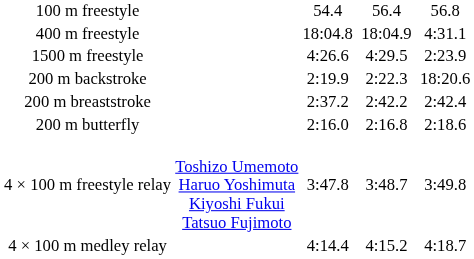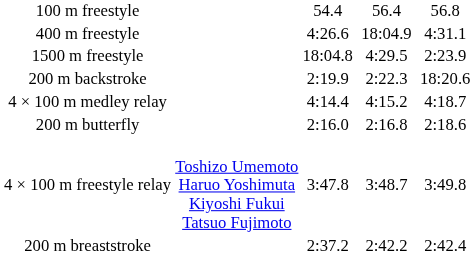 <table>
 <tr align="center">
 <td>100 m freestyle</td>
 <td></td>
 <td>54.4</td>
 <td></td>
 <td>56.4</td>
 <td></td>
 <td>56.8</td>
 </tr>
 <tr align="center">
 <td>400 m freestyle</td>
 <td></td>
-<td>18:04.8</td>
+<td>4:26.6</td>
 <td></td>
 <td>18:04.9</td>
 <td></td>
 <td>4:31.1</td>
 </tr>
 <tr align="center">
 <td>1500 m freestyle</td>
 <td></td>
-<td>4:26.6</td>
+<td>18:04.8</td>
 <td></td>
 <td>4:29.5</td>
 <td></td>
 <td>2:23.9</td>
 </tr>
 <tr align="center">
 <td>200 m backstroke</td>
 <td></td>
 <td>2:19.9</td>
 <td></td>
 <td>2:22.3</td>
 <td></td>
 <td>18:20.6</td>
 </tr>
 <tr align="center">
-<td>200 m breaststroke</td>
+<td>4 × 100 m medley relay</td>
 <td></td>
-<td>2:37.2</td>
+<td>4:14.4</td>
 <td></td>
-<td>2:42.2</td>
+<td>4:15.2</td>
 <td></td>
-<td>2:42.4</td>
+<td>4:18.7</td>
 </tr>
 <tr align="center">
 <td>200 m butterfly</td>
 <td></td>
 <td>2:16.0</td>
 <td></td>
 <td>2:16.8</td>
 <td></td>
 <td>2:18.6</td>
 </tr>
 <tr align="center">
 <td>4 × 100 m freestyle relay</td>
 <td><br><a href='#'>Toshizo Umemoto</a><br><a href='#'>Haruo Yoshimuta</a><br><a href='#'>Kiyoshi Fukui</a><br><a href='#'>Tatsuo Fujimoto</a></td>
 <td>3:47.8</td>
 <td></td>
 <td>3:48.7</td>
 <td></td>
 <td>3:49.8</td>
 </tr>
 <tr align="center">
-<td>4 × 100 m medley relay</td>
+<td>200 m breaststroke</td>
 <td></td>
-<td>4:14.4</td>
+<td>2:37.2</td>
 <td></td>
-<td>4:15.2</td>
+<td>2:42.2</td>
 <td></td>
-<td>4:18.7</td>
+<td>2:42.4</td>
 </tr>
 </table>
